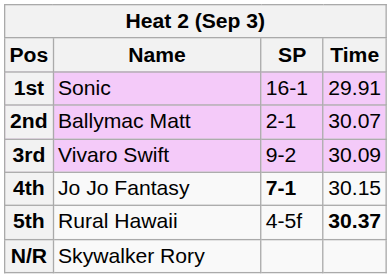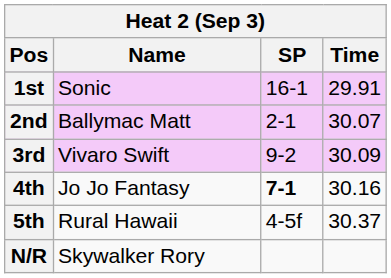 <table class="wikitable">
 <tr>
 <th colspan="6">Heat 2 (Sep 3)</th>
 </tr>
 <tr>
 <th width=20>Pos</th>
 <th width=150>Name</th>
 <th width=40>SP</th>
 <th width=40>Time</th>
 </tr>
 <tr style="background: #f4caf9;">
 <th>1st</th>
 <td>Sonic</td>
 <td>16-1</td>
 <td>29.91</td>
 </tr>
 <tr style="background: #f4caf9;">
 <th>2nd</th>
 <td>Ballymac Matt</td>
 <td>2-1</td>
 <td>30.07</td>
 </tr>
 <tr style="background: #f4caf9;">
 <th>3rd</th>
 <td>Vivaro Swift</td>
 <td>9-2</td>
 <td>30.09</td>
 </tr>
 <tr>
 <th>4th</th>
 <td>Jo Jo Fantasy</td>
 <td><strong>7-1</strong></td>
-<td>30.15</td>
+<td>30.16</td>
 </tr>
 <tr>
 <th>5th</th>
 <td>Rural Hawaii</td>
 <td>4-5f</td>
-<td><strong>30.37</strong></td>
+<td>30.37</td>
 </tr>
 <tr>
 <th>N/R</th>
 <td>Skywalker Rory</td>
 <td></td>
 <td></td>
 </tr>
 </table>
